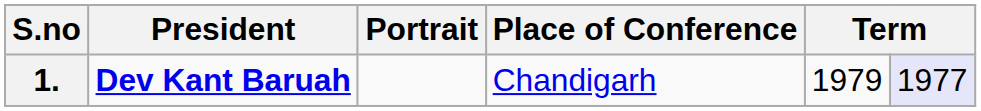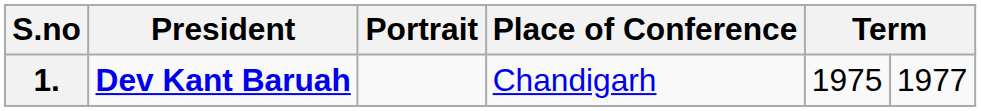 <table class="wikitable sortable">
 <tr>
 <th>S.no</th>
 <th>President</th>
 <th>Portrait</th>
 <th>Place of Conference</th>
 <th colspan="2">Term</th>
 </tr>
 <tr>
 <th>1.</th>
 <td><strong><a href='#'>Dev Kant Baruah</a></strong></td>
 <td></td>
 <td><a href='#'>Chandigarh</a></td>
-<td>1979</td>
-<td style="background: lavender;">1977</td>
+<td>1975</td>
+<td>1977</td>
 </tr>
 </table>
